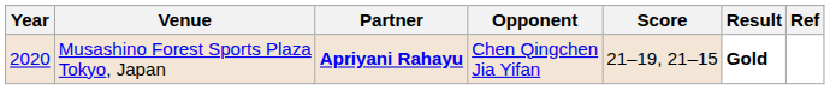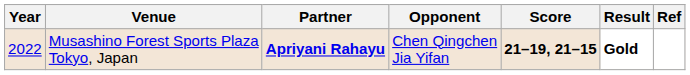 <table class="sortable wikitable" style="font-size: 90%">
 <tr>
 <th>Year</th>
 <th>Venue</th>
 <th>Partner</th>
 <th>Opponent</th>
 <th>Score</th>
 <th>Result</th>
 <th>Ref</th>
 </tr>
 <tr style="background:#F3E6D7">
-<td align="center"><a href='#'>2020</a></td>
+<td align="center"><a href='#'>2022</a></td>
 <td align="left"><a href='#'>Musashino Forest Sports Plaza</a><br><a href='#'>Tokyo</a>, Japan</td>
 <td align="left"><strong> <a href='#'>Apriyani Rahayu</a></strong></td>
 <td align="left"> <a href='#'>Chen Qingchen</a><br> <a href='#'>Jia Yifan</a></td>
-<td align="left">21–19, 21–15</td>
+<td align="left"><strong>21–19, 21–15</strong></td>
 <td style="text-align:left; background:white"> <strong>Gold</strong></td>
 <td style="text-align:center; background:white"></td>
 </tr>
 </table>
